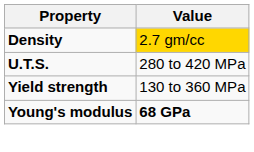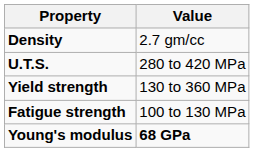 <table class="wikitable">
 <tr>
 <th>Property</th>
 <th>Value</th>
 </tr>
 <tr>
 <td><strong>Density</strong></td>
-<td style="background: gold;">2.7 gm/cc</td>
+<td>2.7 gm/cc</td>
 </tr>
 <tr>
 <td><strong>U.T.S.</strong></td>
 <td>280 to 420 MPa</td>
 </tr>
 <tr>
 <td><strong>Yield strength</strong></td>
 <td>130 to 360 MPa</td>
 </tr>
 <tr>
+<td><strong>Fatigue strength</strong></td>
+<td>100 to 130 MPa</td>
+</tr>
+<tr>
 <td><strong>Young's modulus</strong></td>
 <td><strong>68 GPa</strong></td>
 </tr>
 </table>
